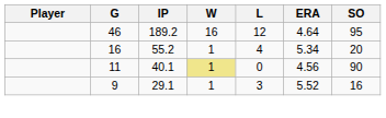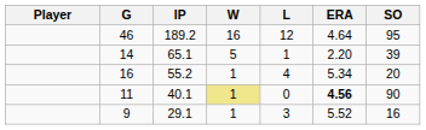 <table class="wikitable sortable">
 <tr>
 <th bgcolor="#DDDDFF" width="16%">Player</th>
 <th bgcolor="#DDDDFF" width="9%">G</th>
 <th bgcolor="#DDDDFF" width="9%">IP</th>
 <th bgcolor="#DDDDFF" width="9%">W</th>
 <th bgcolor="#DDDDFF" width="9%">L</th>
 <th bgcolor="#DDDDFF" width="9%">ERA</th>
 <th bgcolor="#DDDDFF" width="9%">SO</th>
 </tr>
 <tr align="center">
 <td></td>
 <td>46</td>
 <td>189.2</td>
 <td>16</td>
 <td>12</td>
 <td>4.64</td>
 <td>95</td>
 </tr>
 <tr align="center">
 <td></td>
+<td>14</td>
+<td>65.1</td>
+<td>5</td>
+<td>1</td>
+<td>2.20</td>
+<td>39</td>
+</tr>
+<tr align="center">
+<td></td>
 <td>16</td>
 <td>55.2</td>
 <td>1</td>
 <td>4</td>
 <td>5.34</td>
 <td>20</td>
 </tr>
 <tr align="center">
 <td></td>
 <td>11</td>
 <td>40.1</td>
 <td style="background: khaki;">1</td>
 <td>0</td>
-<td>4.56</td>
+<td><strong>4.56</strong></td>
 <td>90</td>
 </tr>
 <tr align="center">
 <td></td>
 <td>9</td>
 <td>29.1</td>
 <td>1</td>
 <td>3</td>
 <td>5.52</td>
 <td>16</td>
 </tr>
 </table>
